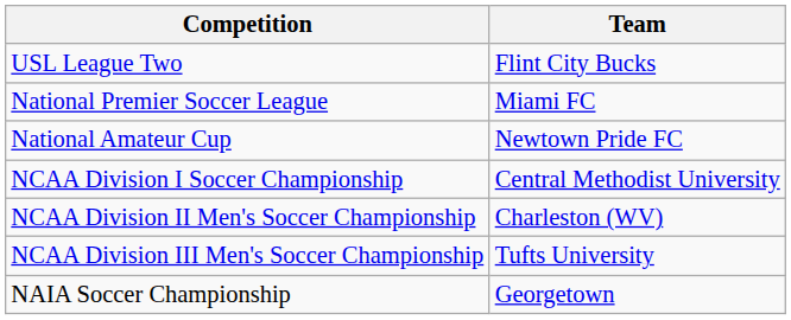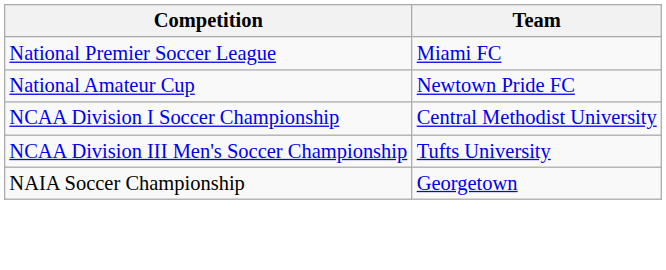 <table class="wikitable">
 <tr>
 <th>Competition</th>
 <th>Team</th>
-</tr>
-<tr>
-<td><a href='#'>USL League Two</a></td>
-<td><a href='#'>Flint City Bucks</a></td>
 </tr>
 <tr>
 <td><a href='#'>National Premier Soccer League</a></td>
 <td><a href='#'>Miami FC</a></td>
 </tr>
 <tr>
 <td><a href='#'>National Amateur Cup</a></td>
 <td><a href='#'>Newtown Pride FC</a></td>
 </tr>
 <tr>
 <td><a href='#'>NCAA Division I Soccer Championship</a></td>
 <td><a href='#'>Central Methodist University</a></td>
 </tr>
 <tr>
-<td><a href='#'>NCAA Division II Men's Soccer Championship</a></td>
-<td><a href='#'>Charleston (WV)</a></td>
-</tr>
-<tr>
 <td><a href='#'>NCAA Division III Men's Soccer Championship</a></td>
 <td><a href='#'>Tufts University</a></td>
 </tr>
 <tr>
 <td>NAIA Soccer Championship</td>
 <td><a href='#'>Georgetown</a></td>
 </tr>
 </table>
